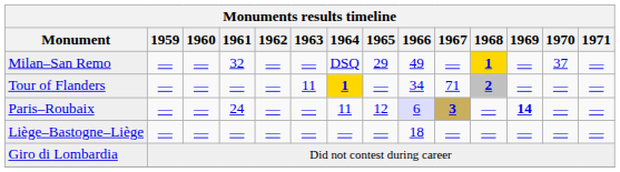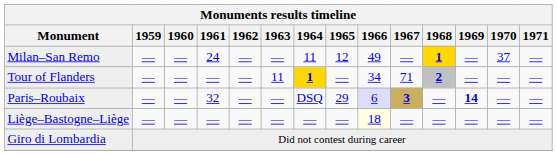 <table class="wikitable">
 <tr>
 <th scope="col" colspan=19 align=center>Monuments results timeline</th>
 </tr>
 <tr>
 <th>Monument</th>
 <th scope="col">1959</th>
 <th scope="col">1960</th>
 <th scope="col">1961</th>
 <th scope="col">1962</th>
 <th scope="col">1963</th>
 <th scope="col">1964</th>
 <th scope="col">1965</th>
 <th scope="col">1966</th>
 <th scope="col">1967</th>
 <th scope="col">1968</th>
 <th scope="col">1969</th>
 <th scope="col">1970</th>
 <th scope="col">1971</th>
 </tr>
 <tr style="text-align:center;">
 <td style="text-align:left; background:#efefef;"><a href='#'>Milan–San Remo</a></td>
 <td><a href='#'>—</a></td>
 <td><a href='#'>—</a></td>
-<td><a href='#'>32</a></td>
+<td><a href='#'>24</a></td>
 <td><a href='#'>—</a></td>
 <td><a href='#'>—</a></td>
-<td><a href='#'>DSQ</a></td>
-<td><a href='#'>29</a></td>
+<td><a href='#'>11</a></td>
+<td><a href='#'>12</a></td>
 <td><a href='#'>49</a></td>
 <td><a href='#'>—</a></td>
 <td style="background:gold;"><a href='#'><strong>1</strong></a></td>
 <td><a href='#'>—</a></td>
 <td><a href='#'>37</a></td>
 <td><a href='#'>—</a></td>
 </tr>
 <tr style="text-align:center;">
 <td style="text-align:left; background:#efefef;"><a href='#'>Tour of Flanders</a></td>
 <td><a href='#'>—</a></td>
 <td><a href='#'>—</a></td>
 <td><a href='#'>—</a></td>
 <td><a href='#'>—</a></td>
 <td><a href='#'>11</a></td>
 <td style="background:gold;"><a href='#'><strong>1</strong></a></td>
 <td><a href='#'>—</a></td>
 <td><a href='#'>34</a></td>
 <td><a href='#'>71</a></td>
 <td style="background:#C0C0C0;"><a href='#'><strong>2</strong></a></td>
 <td><a href='#'>—</a></td>
 <td><a href='#'>—</a></td>
 <td><a href='#'>—</a></td>
 </tr>
 <tr style="text-align:center;">
 <td style="text-align:left; background:#efefef;"><a href='#'>Paris–Roubaix</a></td>
 <td><a href='#'>—</a></td>
 <td><a href='#'>—</a></td>
-<td><a href='#'>24</a></td>
+<td><a href='#'>32</a></td>
 <td><a href='#'>—</a></td>
 <td><a href='#'>—</a></td>
-<td><a href='#'>11</a></td>
-<td><a href='#'>12</a></td>
+<td><a href='#'>DSQ</a></td>
+<td><a href='#'>29</a></td>
 <td style="background:#ddddff;"><a href='#'>6</a></td>
 <td style="background:#C9AE5D;"><a href='#'><strong>3</strong></a></td>
 <td><a href='#'>—</a></td>
 <td><strong><a href='#'>14</a></strong></td>
 <td><a href='#'>—</a></td>
 <td><a href='#'>—</a></td>
 </tr>
 <tr style="text-align:center;">
 <td style="text-align:left; background:#efefef;"><a href='#'>Liège–Bastogne–Liège</a></td>
 <td><a href='#'>—</a></td>
 <td><a href='#'>—</a></td>
 <td><a href='#'>—</a></td>
 <td><a href='#'>—</a></td>
 <td><a href='#'>—</a></td>
 <td><a href='#'>—</a></td>
 <td><a href='#'>—</a></td>
-<td><a href='#'>18</a></td>
+<td style="background: lightyellow;"><a href='#'>18</a></td>
 <td><a href='#'>—</a></td>
 <td><a href='#'>—</a></td>
 <td><a href='#'>—</a></td>
 <td><a href='#'>—</a></td>
 <td><a href='#'>—</a></td>
 </tr>
 <tr style="text-align:center;">
 <td style="text-align:left; background:#efefef;"><a href='#'>Giro di Lombardia</a></td>
 <td style="text-align:center; background:#efefef;" colspan=13><small>Did not contest during career</small></td>
 </tr>
 <tr>
 </tr>
 </table>
